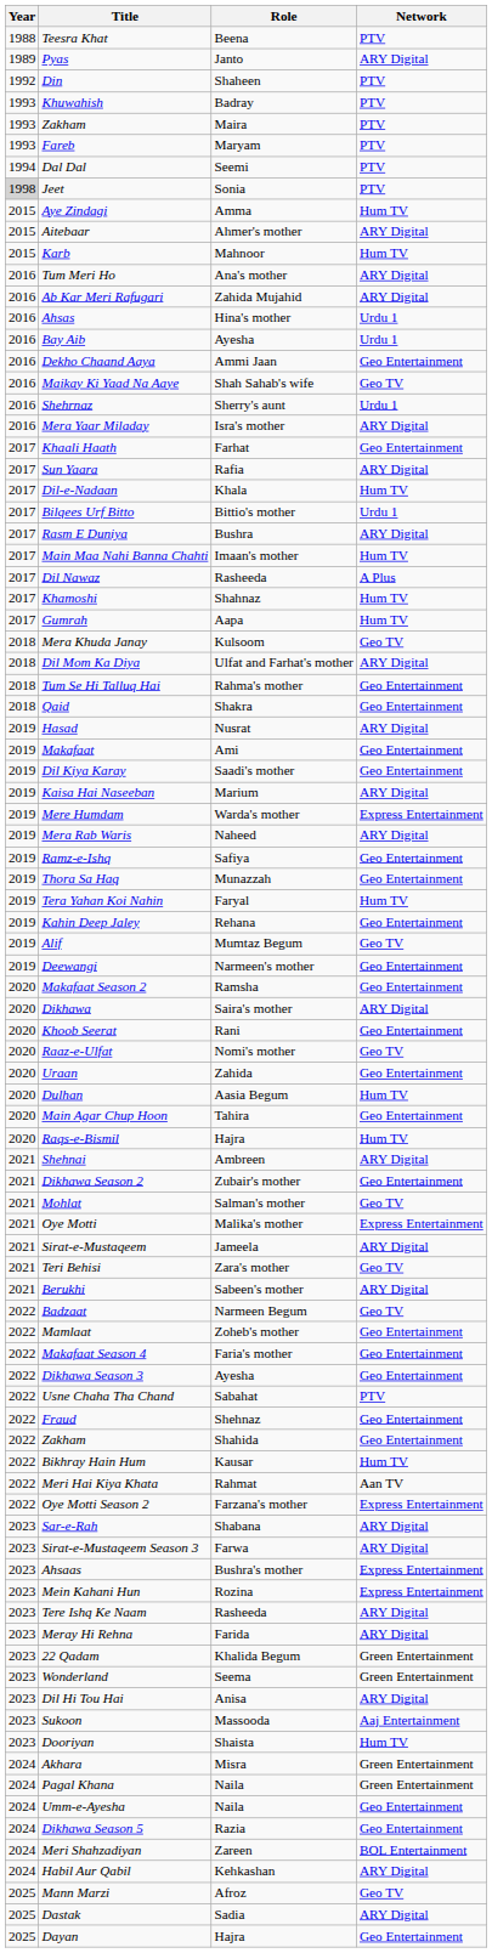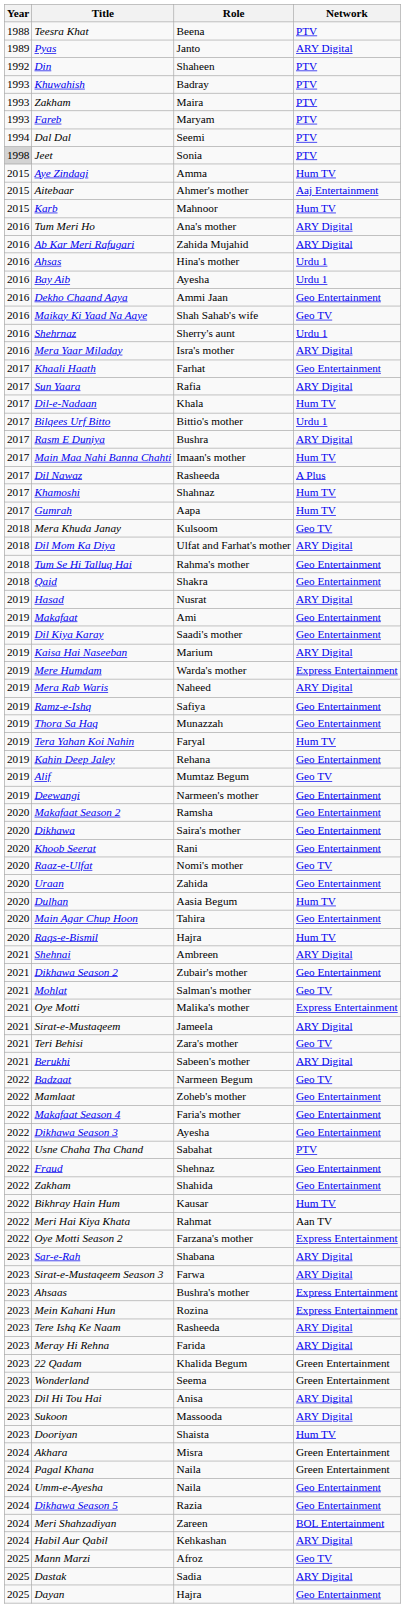 <table class="wikitable sortable plainrowheaders">
 <tr style="text-align:center;">
 <th scope="col">Year</th>
 <th scope="col">Title</th>
 <th scope="col">Role</th>
 <th scope="col">Network</th>
 </tr>
 <tr>
 <td>1988</td>
 <td><em>Teesra Khat</em></td>
 <td>Beena</td>
 <td><a href='#'>PTV</a></td>
 </tr>
 <tr>
 <td>1989</td>
 <td><em><a href='#'>Pyas</a></em></td>
 <td>Janto</td>
 <td><a href='#'>ARY Digital</a></td>
 </tr>
 <tr>
 <td>1992</td>
 <td><em><a href='#'>Din</a></em></td>
 <td>Shaheen</td>
 <td><a href='#'>PTV</a></td>
 </tr>
 <tr>
 <td>1993</td>
 <td><em><a href='#'>Khuwahish</a></em></td>
 <td>Badray</td>
 <td><a href='#'>PTV</a></td>
 </tr>
 <tr>
 <td>1993</td>
 <td><em>Zakham</em></td>
 <td>Maira</td>
 <td><a href='#'>PTV</a></td>
 </tr>
 <tr>
 <td>1993</td>
 <td><em><a href='#'>Fareb</a></em></td>
 <td>Maryam</td>
 <td><a href='#'>PTV</a></td>
 </tr>
 <tr>
 <td>1994</td>
 <td><em>Dal Dal</em></td>
 <td>Seemi</td>
 <td><a href='#'>PTV</a></td>
 </tr>
 <tr>
 <td style="background: lightgrey;">1998</td>
 <td><em>Jeet</em></td>
 <td>Sonia</td>
 <td><a href='#'>PTV</a></td>
 </tr>
 <tr>
 <td>2015</td>
 <td><em><a href='#'>Aye Zindagi</a></em></td>
 <td>Amma</td>
 <td><a href='#'>Hum TV</a></td>
 </tr>
 <tr>
 <td>2015</td>
 <td><em>Aitebaar</em></td>
 <td>Ahmer's mother</td>
-<td><a href='#'>ARY Digital</a></td>
+<td><a href='#'>Aaj Entertainment</a></td>
 </tr>
 <tr>
 <td>2015</td>
 <td><em><a href='#'>Karb</a></em></td>
 <td>Mahnoor</td>
 <td><a href='#'>Hum TV</a></td>
 </tr>
 <tr>
 <td>2016</td>
 <td><em>Tum Meri Ho</em></td>
 <td>Ana's mother</td>
 <td><a href='#'>ARY Digital</a></td>
 </tr>
 <tr>
 <td>2016</td>
 <td><em><a href='#'>Ab Kar Meri Rafugari</a></em></td>
 <td>Zahida Mujahid</td>
 <td><a href='#'>ARY Digital</a></td>
 </tr>
 <tr>
 <td>2016</td>
 <td><em><a href='#'>Ahsas</a></em></td>
 <td>Hina's mother</td>
 <td><a href='#'>Urdu 1</a></td>
 </tr>
 <tr>
 <td>2016</td>
 <td><em><a href='#'>Bay Aib</a></em></td>
 <td>Ayesha</td>
 <td><a href='#'>Urdu 1</a></td>
 </tr>
 <tr>
 <td>2016</td>
 <td><em><a href='#'>Dekho Chaand Aaya</a></em></td>
 <td>Ammi Jaan</td>
 <td><a href='#'>Geo Entertainment</a></td>
 </tr>
 <tr>
 <td>2016</td>
 <td><em><a href='#'>Maikay Ki Yaad Na Aaye</a></em></td>
 <td>Shah Sahab's wife</td>
 <td><a href='#'>Geo TV</a></td>
 </tr>
 <tr>
 <td>2016</td>
 <td><em><a href='#'>Shehrnaz</a></em></td>
 <td>Sherry's aunt</td>
 <td><a href='#'>Urdu 1</a></td>
 </tr>
 <tr>
 <td>2016</td>
 <td><em><a href='#'>Mera Yaar Miladay</a></em></td>
 <td>Isra's mother</td>
 <td><a href='#'>ARY Digital</a></td>
 </tr>
 <tr>
 <td>2017</td>
 <td><em><a href='#'>Khaali Haath</a></em></td>
 <td>Farhat</td>
 <td><a href='#'>Geo Entertainment</a></td>
 </tr>
 <tr>
 <td>2017</td>
 <td><em><a href='#'>Sun Yaara</a></em></td>
 <td>Rafia</td>
 <td><a href='#'>ARY Digital</a></td>
 </tr>
 <tr>
 <td>2017</td>
 <td><em><a href='#'>Dil-e-Nadaan</a></em></td>
 <td>Khala</td>
 <td><a href='#'>Hum TV</a></td>
 </tr>
 <tr>
 <td>2017</td>
 <td><em><a href='#'>Bilqees Urf Bitto</a></em></td>
 <td>Bittio's mother</td>
 <td><a href='#'>Urdu 1</a></td>
 </tr>
 <tr>
 <td>2017</td>
 <td><em><a href='#'>Rasm E Duniya</a></em></td>
 <td>Bushra</td>
 <td><a href='#'>ARY Digital</a></td>
 </tr>
 <tr>
 <td>2017</td>
 <td><em><a href='#'>Main Maa Nahi Banna Chahti</a></em></td>
 <td>Imaan's mother</td>
 <td><a href='#'>Hum TV</a></td>
 </tr>
 <tr>
 <td>2017</td>
 <td><em><a href='#'>Dil Nawaz</a></em></td>
 <td>Rasheeda</td>
 <td><a href='#'>A Plus</a></td>
 </tr>
 <tr>
 <td>2017</td>
 <td><em><a href='#'>Khamoshi</a></em></td>
 <td>Shahnaz</td>
 <td><a href='#'>Hum TV</a></td>
 </tr>
 <tr>
 <td>2017</td>
 <td><em><a href='#'>Gumrah</a></em></td>
 <td>Aapa</td>
 <td><a href='#'>Hum TV</a></td>
 </tr>
 <tr>
 <td>2018</td>
 <td><em>Mera Khuda Janay</em></td>
 <td>Kulsoom</td>
 <td><a href='#'>Geo TV</a></td>
 </tr>
 <tr>
 <td>2018</td>
 <td><em><a href='#'>Dil Mom Ka Diya</a></em></td>
 <td>Ulfat and Farhat's mother</td>
 <td><a href='#'>ARY Digital</a></td>
 </tr>
 <tr>
 <td>2018</td>
 <td><em><a href='#'>Tum Se Hi Talluq Hai</a></em></td>
 <td>Rahma's mother</td>
 <td><a href='#'>Geo Entertainment</a></td>
 </tr>
 <tr>
 <td>2018</td>
 <td><em><a href='#'>Qaid</a></em></td>
 <td>Shakra</td>
 <td><a href='#'>Geo Entertainment</a></td>
 </tr>
 <tr>
 <td>2019</td>
 <td><em><a href='#'>Hasad</a></em></td>
 <td>Nusrat</td>
 <td><a href='#'>ARY Digital</a></td>
 </tr>
 <tr>
 <td>2019</td>
 <td><em><a href='#'>Makafaat</a></em></td>
 <td>Ami</td>
 <td><a href='#'>Geo Entertainment</a></td>
 </tr>
 <tr>
 <td>2019</td>
 <td><em><a href='#'>Dil Kiya Karay</a></em></td>
 <td>Saadi's mother</td>
 <td><a href='#'>Geo Entertainment</a></td>
 </tr>
 <tr>
 <td>2019</td>
 <td><em><a href='#'>Kaisa Hai Naseeban</a></em></td>
 <td>Marium</td>
 <td><a href='#'>ARY Digital</a></td>
 </tr>
 <tr>
 <td>2019</td>
 <td><em><a href='#'>Mere Humdam</a></em></td>
 <td>Warda's mother</td>
 <td><a href='#'>Express Entertainment</a></td>
 </tr>
 <tr>
 <td>2019</td>
 <td><em><a href='#'>Mera Rab Waris</a></em></td>
 <td>Naheed</td>
 <td><a href='#'>ARY Digital</a></td>
 </tr>
 <tr>
 <td>2019</td>
 <td><em><a href='#'>Ramz-e-Ishq</a></em></td>
 <td>Safiya</td>
 <td><a href='#'>Geo Entertainment</a></td>
 </tr>
 <tr>
 <td>2019</td>
 <td><em><a href='#'>Thora Sa Haq</a></em></td>
 <td>Munazzah</td>
 <td><a href='#'>Geo Entertainment</a></td>
 </tr>
 <tr>
 <td>2019</td>
 <td><em><a href='#'>Tera Yahan Koi Nahin</a></em></td>
 <td>Faryal</td>
 <td><a href='#'>Hum TV</a></td>
 </tr>
 <tr>
 <td>2019</td>
 <td><em><a href='#'>Kahin Deep Jaley</a></em></td>
 <td>Rehana</td>
 <td><a href='#'>Geo Entertainment</a></td>
 </tr>
 <tr>
 <td>2019</td>
 <td><em><a href='#'>Alif</a></em></td>
 <td>Mumtaz Begum</td>
 <td><a href='#'>Geo TV</a></td>
 </tr>
 <tr>
 <td>2019</td>
 <td><em><a href='#'>Deewangi</a></em></td>
 <td>Narmeen's mother</td>
 <td><a href='#'>Geo Entertainment</a></td>
 </tr>
 <tr>
 <td>2020</td>
 <td><em><a href='#'>Makafaat Season 2</a></em></td>
 <td>Ramsha</td>
 <td><a href='#'>Geo Entertainment</a></td>
 </tr>
 <tr>
 <td>2020</td>
 <td><em><a href='#'>Dikhawa</a></em></td>
 <td>Saira's mother</td>
-<td><a href='#'>ARY Digital</a></td>
+<td><a href='#'>Geo Entertainment</a></td>
 </tr>
 <tr>
 <td>2020</td>
 <td><em><a href='#'>Khoob Seerat</a></em></td>
 <td>Rani</td>
 <td><a href='#'>Geo Entertainment</a></td>
 </tr>
 <tr>
 <td>2020</td>
 <td><em><a href='#'>Raaz-e-Ulfat</a></em></td>
 <td>Nomi's mother</td>
 <td><a href='#'>Geo TV</a></td>
 </tr>
 <tr>
 <td>2020</td>
 <td><em><a href='#'>Uraan</a></em></td>
 <td>Zahida</td>
 <td><a href='#'>Geo Entertainment</a></td>
 </tr>
 <tr>
 <td>2020</td>
 <td><em><a href='#'>Dulhan</a></em></td>
 <td>Aasia Begum</td>
 <td><a href='#'>Hum TV</a></td>
 </tr>
 <tr>
 <td>2020</td>
 <td><em><a href='#'>Main Agar Chup Hoon</a></em></td>
 <td>Tahira</td>
 <td><a href='#'>Geo Entertainment</a></td>
 </tr>
 <tr>
 <td>2020</td>
 <td><em><a href='#'>Raqs-e-Bismil</a></em></td>
 <td>Hajra</td>
 <td><a href='#'>Hum TV</a></td>
 </tr>
 <tr>
 <td>2021</td>
 <td><em><a href='#'>Shehnai</a></em></td>
 <td>Ambreen</td>
 <td><a href='#'>ARY Digital</a></td>
 </tr>
 <tr>
 <td>2021</td>
 <td><em><a href='#'>Dikhawa Season 2</a></em></td>
 <td>Zubair's mother</td>
 <td><a href='#'>Geo Entertainment</a></td>
 </tr>
 <tr>
 <td>2021</td>
 <td><em><a href='#'>Mohlat</a></em></td>
 <td>Salman's mother</td>
 <td><a href='#'>Geo TV</a></td>
 </tr>
 <tr>
 <td>2021</td>
 <td><em>Oye Motti</em></td>
 <td>Malika's mother</td>
 <td><a href='#'>Express Entertainment</a></td>
 </tr>
 <tr>
 <td>2021</td>
 <td><em>Sirat-e-Mustaqeem</em></td>
 <td>Jameela</td>
 <td><a href='#'>ARY Digital</a></td>
 </tr>
 <tr>
 <td>2021</td>
 <td><em>Teri Behisi</em></td>
 <td>Zara's mother</td>
 <td><a href='#'>Geo TV</a></td>
 </tr>
 <tr>
 <td>2021</td>
 <td><em><a href='#'>Berukhi</a></em></td>
 <td>Sabeen's mother</td>
 <td><a href='#'>ARY Digital</a></td>
 </tr>
 <tr>
 <td>2022</td>
 <td><em><a href='#'>Badzaat</a></em></td>
 <td>Narmeen Begum</td>
 <td><a href='#'>Geo TV</a></td>
 </tr>
 <tr>
 <td>2022</td>
 <td><em>Mamlaat</em></td>
 <td>Zoheb's mother</td>
 <td><a href='#'>Geo Entertainment</a></td>
 </tr>
 <tr>
 <td>2022</td>
 <td><em><a href='#'>Makafaat Season 4</a></em></td>
 <td>Faria's mother</td>
 <td><a href='#'>Geo Entertainment</a></td>
 </tr>
 <tr>
 <td>2022</td>
 <td><em><a href='#'>Dikhawa Season 3</a></em></td>
 <td>Ayesha</td>
 <td><a href='#'>Geo Entertainment</a></td>
 </tr>
 <tr>
 <td>2022</td>
 <td><em>Usne Chaha Tha Chand</em></td>
 <td>Sabahat</td>
 <td><a href='#'>PTV</a></td>
 </tr>
 <tr>
 <td>2022</td>
 <td><em><a href='#'>Fraud</a></em></td>
 <td>Shehnaz</td>
 <td><a href='#'>Geo Entertainment</a></td>
 </tr>
 <tr>
 <td>2022</td>
 <td><em>Zakham</em></td>
 <td>Shahida</td>
 <td><a href='#'>Geo Entertainment</a></td>
 </tr>
 <tr>
 <td>2022</td>
 <td><em>Bikhray Hain Hum</em></td>
 <td>Kausar</td>
 <td><a href='#'>Hum TV</a></td>
 </tr>
 <tr>
 <td>2022</td>
 <td><em>Meri Hai Kiya Khata</em></td>
 <td>Rahmat</td>
 <td>Aan TV</td>
 </tr>
 <tr>
 <td>2022</td>
 <td><em>Oye Motti Season 2</em></td>
 <td>Farzana's mother</td>
 <td><a href='#'>Express Entertainment</a></td>
 </tr>
 <tr>
 <td>2023</td>
 <td><em><a href='#'>Sar-e-Rah</a></em></td>
 <td>Shabana</td>
 <td><a href='#'>ARY Digital</a></td>
 </tr>
 <tr>
 <td>2023</td>
 <td><em>Sirat-e-Mustaqeem Season 3</em></td>
 <td>Farwa</td>
 <td><a href='#'>ARY Digital</a></td>
 </tr>
 <tr>
 <td>2023</td>
 <td><em>Ahsaas</em></td>
 <td>Bushra's mother</td>
 <td><a href='#'>Express Entertainment</a></td>
 </tr>
 <tr>
 <td>2023</td>
 <td><em>Mein Kahani Hun</em></td>
 <td>Rozina</td>
 <td><a href='#'>Express Entertainment</a></td>
 </tr>
 <tr>
 <td>2023</td>
 <td><em>Tere Ishq Ke Naam</em></td>
 <td>Rasheeda</td>
 <td><a href='#'>ARY Digital</a></td>
 </tr>
 <tr>
 <td>2023</td>
 <td><em>Meray Hi Rehna</em></td>
 <td>Farida</td>
 <td><a href='#'>ARY Digital</a></td>
 </tr>
 <tr>
 <td>2023</td>
 <td><em>22 Qadam</em></td>
 <td>Khalida Begum</td>
 <td>Green Entertainment</td>
 </tr>
 <tr>
 <td>2023</td>
 <td><em>Wonderland</em></td>
 <td>Seema</td>
 <td>Green Entertainment</td>
 </tr>
 <tr>
 <td>2023</td>
 <td><em>Dil Hi Tou Hai</em></td>
 <td>Anisa</td>
 <td><a href='#'>ARY Digital</a></td>
 </tr>
 <tr>
 <td>2023</td>
 <td><em>Sukoon</em></td>
 <td>Massooda</td>
-<td><a href='#'>Aaj Entertainment</a></td>
+<td><a href='#'>ARY Digital</a></td>
 </tr>
 <tr>
 <td>2023</td>
 <td><em>Dooriyan</em></td>
 <td>Shaista</td>
 <td><a href='#'>Hum TV</a></td>
 </tr>
 <tr>
 <td>2024</td>
 <td><em>Akhara</em></td>
 <td>Misra</td>
 <td>Green Entertainment</td>
 </tr>
 <tr>
 <td>2024</td>
 <td><em>Pagal Khana</em></td>
 <td>Naila</td>
 <td>Green Entertainment</td>
 </tr>
 <tr>
 <td>2024</td>
 <td><em>Umm-e-Ayesha</em></td>
 <td>Naila</td>
 <td><a href='#'>Geo Entertainment</a></td>
 </tr>
 <tr>
 <td>2024</td>
 <td><em><a href='#'>Dikhawa Season 5</a></em></td>
 <td>Razia</td>
 <td><a href='#'>Geo Entertainment</a></td>
 </tr>
 <tr>
 <td>2024</td>
 <td><em>Meri Shahzadiyan</em></td>
 <td>Zareen</td>
 <td><a href='#'>BOL Entertainment</a></td>
 </tr>
 <tr>
 <td>2024</td>
 <td><em>Habil Aur Qabil</em></td>
 <td>Kehkashan</td>
 <td><a href='#'>ARY Digital</a></td>
 </tr>
 <tr>
 <td>2025</td>
 <td><em>Mann Marzi</em></td>
 <td>Afroz</td>
 <td><a href='#'>Geo TV</a></td>
 </tr>
 <tr>
 <td>2025</td>
 <td><em>Dastak</em></td>
 <td>Sadia</td>
 <td><a href='#'>ARY Digital</a></td>
 </tr>
 <tr>
 <td>2025</td>
 <td><em>Dayan</em></td>
 <td>Hajra</td>
 <td><a href='#'>Geo Entertainment</a></td>
 </tr>
 </table>
